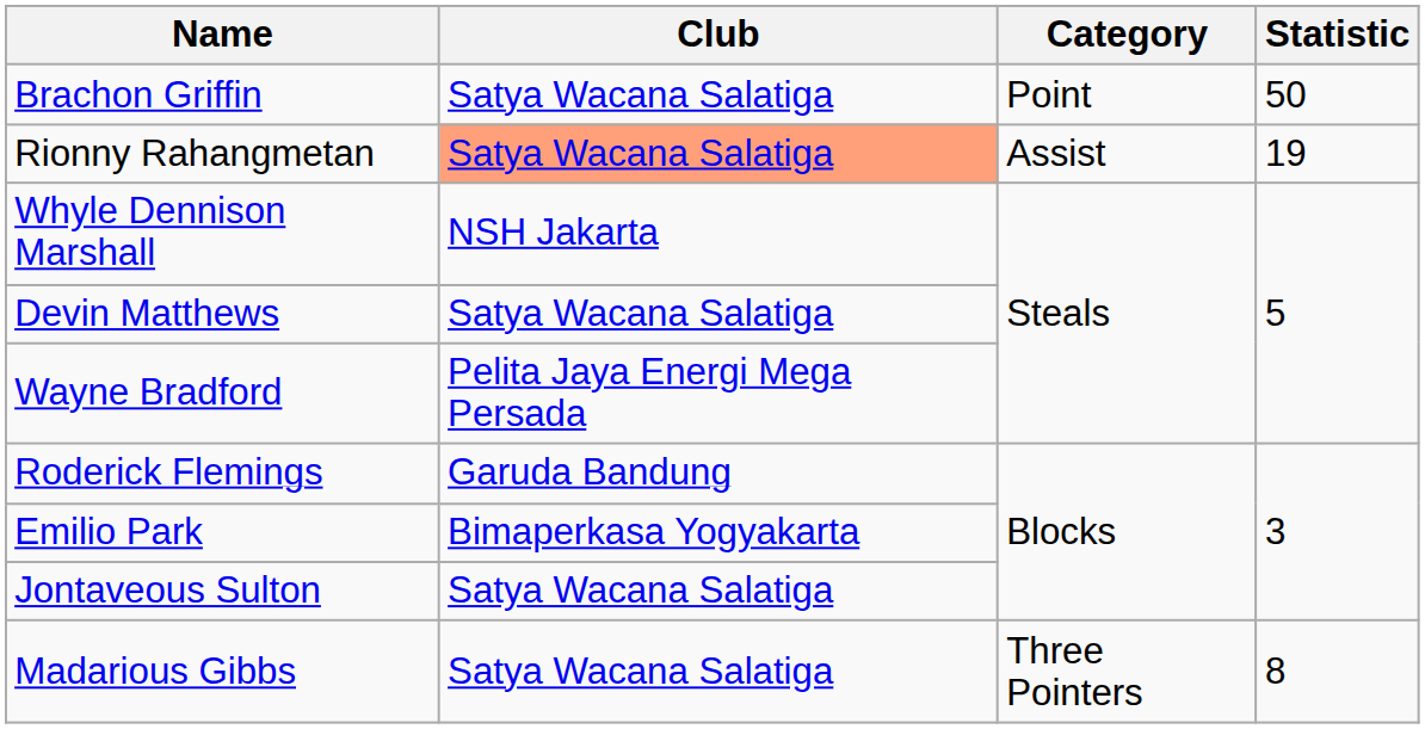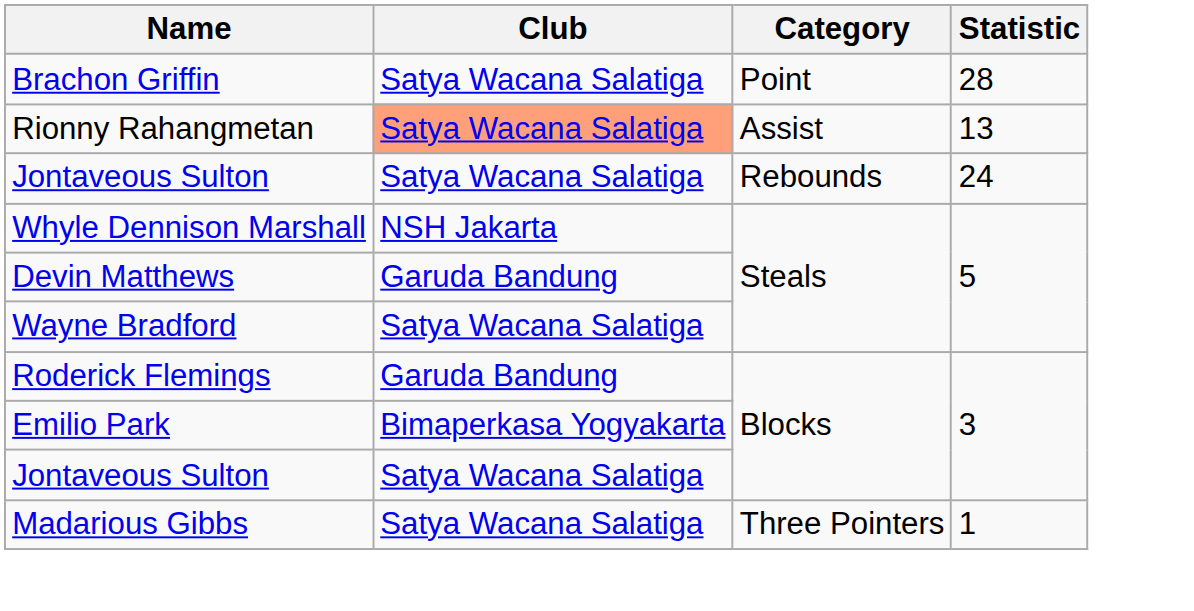 <table class="wikitable">
 <tr>
 <th>Name</th>
 <th>Club</th>
 <th>Category</th>
 <th>Statistic</th>
 </tr>
 <tr>
 <td> <a href='#'>Brachon Griffin</a></td>
 <td><a href='#'>Satya Wacana Salatiga</a></td>
 <td>Point</td>
-<td>50</td>
+<td>28</td>
 </tr>
 <tr>
 <td> Rionny Rahangmetan</td>
 <td style="background: lightsalmon;"><a href='#'>Satya Wacana Salatiga</a></td>
 <td>Assist</td>
-<td>19</td>
+<td>13</td>
+</tr>
+<tr>
+<td> <a href='#'>Jontaveous Sulton</a></td>
+<td><a href='#'>Satya Wacana Salatiga</a></td>
+<td>Rebounds</td>
+<td>24</td>
 </tr>
 <tr>
 <td> <a href='#'>Whyle Dennison Marshall</a></td>
 <td><a href='#'>NSH Jakarta</a></td>
 <td rowspan="3">Steals</td>
 <td rowspan="3">5</td>
 </tr>
 <tr>
 <td> <a href='#'>Devin Matthews</a></td>
-<td><a href='#'>Satya Wacana Salatiga</a></td>
+<td><a href='#'>Garuda Bandung</a></td>
 </tr>
 <tr>
 <td> <a href='#'>Wayne Bradford</a></td>
-<td><a href='#'>Pelita Jaya Energi Mega Persada</a></td>
+<td><a href='#'>Satya Wacana Salatiga</a></td>
 </tr>
 <tr>
 <td> <a href='#'>Roderick Flemings</a></td>
 <td><a href='#'>Garuda Bandung</a></td>
 <td rowspan="3">Blocks</td>
 <td rowspan="3">3</td>
 </tr>
 <tr>
 <td> <a href='#'>Emilio Park</a></td>
 <td><a href='#'>Bimaperkasa Yogyakarta</a></td>
 </tr>
 <tr>
 <td> <a href='#'>Jontaveous Sulton</a></td>
 <td><a href='#'>Satya Wacana Salatiga</a></td>
 </tr>
 <tr>
 <td> <a href='#'>Madarious Gibbs</a></td>
 <td><a href='#'>Satya Wacana Salatiga</a></td>
 <td>Three Pointers</td>
-<td>8</td>
+<td>1</td>
 </tr>
 </table>
